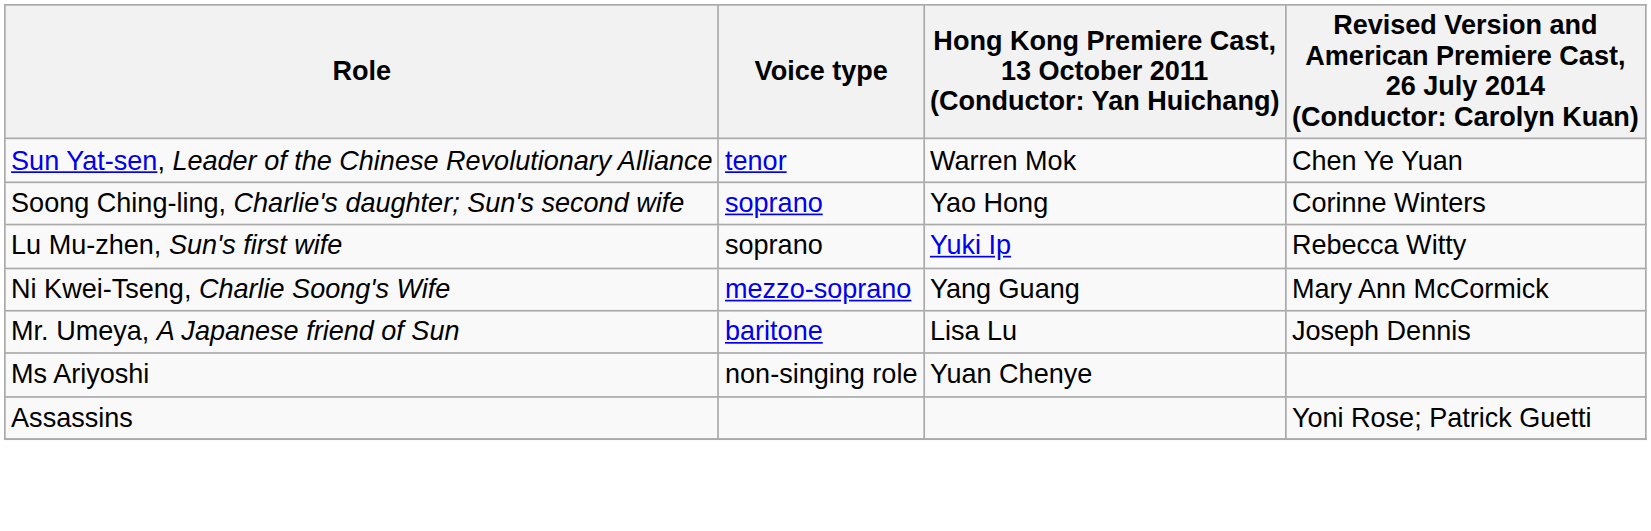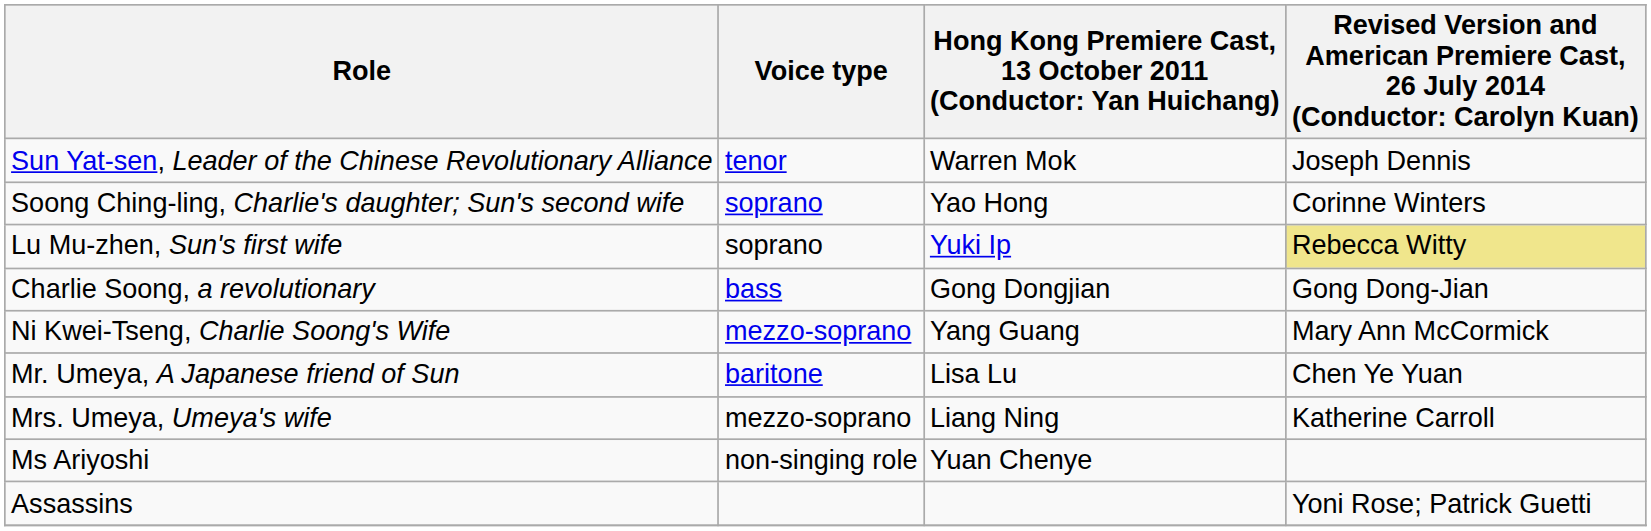 <table class="wikitable">
 <tr>
 <th>Role</th>
 <th>Voice type</th>
 <th>Hong Kong Premiere Cast,<br>13 October 2011<br>(Conductor: Yan Huichang)</th>
 <th>Revised Version and<br>American Premiere Cast,<br>26 July 2014<br>(Conductor: Carolyn Kuan)</th>
 </tr>
 <tr>
 <td><a href='#'>Sun Yat-sen</a>, <em>Leader of the Chinese Revolutionary Alliance</em></td>
 <td><a href='#'>tenor</a></td>
 <td>Warren Mok</td>
-<td>Chen Ye Yuan</td>
+<td>Joseph Dennis</td>
 </tr>
 <tr>
 <td>Soong Ching-ling, <em>Charlie's daughter; Sun's second wife</em></td>
 <td><a href='#'>soprano</a></td>
 <td>Yao Hong</td>
 <td>Corinne Winters</td>
 </tr>
 <tr>
 <td>Lu Mu-zhen, <em>Sun's first wife</em></td>
 <td>soprano</td>
 <td><a href='#'>Yuki Ip</a></td>
-<td>Rebecca Witty</td>
+<td style="background: khaki;">Rebecca Witty</td>
+</tr>
+<tr>
+<td>Charlie Soong, <em>a revolutionary</em></td>
+<td><a href='#'>bass</a></td>
+<td>Gong Dongjian</td>
+<td>Gong Dong-Jian</td>
 </tr>
 <tr>
 <td>Ni Kwei-Tseng, <em>Charlie Soong's Wife</em></td>
 <td><a href='#'>mezzo-soprano</a></td>
 <td>Yang Guang</td>
 <td>Mary Ann McCormick</td>
 </tr>
 <tr>
 <td>Mr. Umeya, <em>A Japanese friend of Sun</em></td>
 <td><a href='#'>baritone</a></td>
 <td>Lisa Lu</td>
-<td>Joseph Dennis</td>
+<td>Chen Ye Yuan</td>
+</tr>
+<tr>
+<td>Mrs. Umeya, <em>Umeya's wife</em></td>
+<td>mezzo-soprano</td>
+<td>Liang Ning</td>
+<td>Katherine Carroll</td>
 </tr>
 <tr>
 <td>Ms Ariyoshi</td>
 <td>non-singing role</td>
 <td>Yuan Chenye</td>
 <td></td>
 </tr>
 <tr>
 <td>Assassins</td>
 <td></td>
 <td></td>
 <td>Yoni Rose; Patrick Guetti</td>
 </tr>
 <tr>
 </tr>
 </table>
